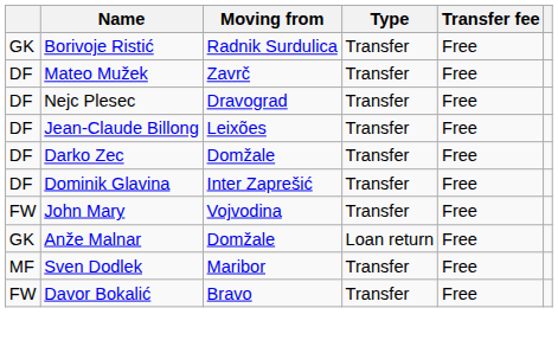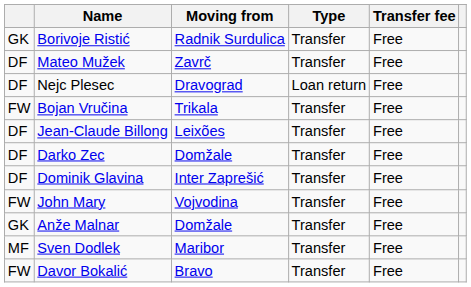 <table class="wikitable sortable" style="font-size:95%;">
 <tr>
 <th></th>
 <th>Name</th>
 <th>Moving from</th>
 <th>Type</th>
 <th>Transfer fee</th>
 <th></th>
 </tr>
 <tr>
 <td>GK</td>
 <td> <a href='#'>Borivoje Ristić</a></td>
 <td> <a href='#'>Radnik Surdulica</a></td>
 <td>Transfer</td>
 <td>Free</td>
 <td></td>
 </tr>
 <tr>
 <td>DF</td>
 <td> <a href='#'>Mateo Mužek</a></td>
 <td><a href='#'>Zavrč</a></td>
 <td>Transfer</td>
 <td>Free</td>
 <td></td>
 </tr>
 <tr>
 <td>DF</td>
 <td> Nejc Plesec</td>
 <td><a href='#'>Dravograd</a></td>
+<td>Loan return</td>
+<td>Free</td>
+<td></td>
+</tr>
+<tr>
+<td>FW</td>
+<td> <a href='#'>Bojan Vručina</a></td>
+<td> <a href='#'>Trikala</a></td>
 <td>Transfer</td>
 <td>Free</td>
 <td></td>
 </tr>
 <tr>
 <td>DF</td>
 <td> <a href='#'>Jean-Claude Billong</a></td>
 <td> <a href='#'>Leixões</a></td>
 <td>Transfer</td>
 <td>Free</td>
 <td></td>
 </tr>
 <tr>
 <td>DF</td>
 <td> <a href='#'>Darko Zec</a></td>
 <td><a href='#'>Domžale</a></td>
 <td>Transfer</td>
 <td>Free</td>
 <td></td>
 </tr>
 <tr>
 <td>DF</td>
 <td> <a href='#'>Dominik Glavina</a></td>
 <td> <a href='#'>Inter Zaprešić</a></td>
 <td>Transfer</td>
 <td>Free</td>
 <td></td>
 </tr>
 <tr>
 <td>FW</td>
 <td> <a href='#'>John Mary</a></td>
 <td> <a href='#'>Vojvodina</a></td>
 <td>Transfer</td>
 <td>Free</td>
 <td></td>
 </tr>
 <tr>
 <td>GK</td>
 <td> <a href='#'>Anže Malnar</a></td>
 <td><a href='#'>Domžale</a></td>
-<td>Loan return</td>
+<td>Transfer</td>
 <td>Free</td>
 <td></td>
 </tr>
 <tr>
 <td>MF</td>
 <td> <a href='#'>Sven Dodlek</a></td>
 <td><a href='#'>Maribor</a></td>
 <td>Transfer</td>
 <td>Free</td>
 <td></td>
 </tr>
 <tr>
 <td>FW</td>
 <td> <a href='#'>Davor Bokalić</a></td>
 <td><a href='#'>Bravo</a></td>
 <td>Transfer</td>
 <td>Free</td>
 <td></td>
 </tr>
 </table>
